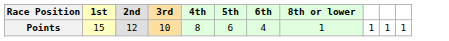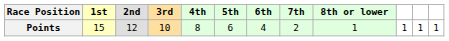 <table class="wikitable" style="font-size:85%; text-align:center">
 <tr>
 <th>Race Position</th>
 <td style="background:#ffffbf;"> <strong>1st</strong> </td>
 <td style="background:#dfdfdf;"> <strong>2nd</strong> </td>
 <td style="background:#ffdf9f;"> <strong>3rd</strong> </td>
 <td style="background:#dfffdf;"> <strong>4th</strong> </td>
 <td style="background:#dfffdf;"> <strong>5th</strong> </td>
 <td style="background:#dfffdf;"> <strong>6th</strong> </td>
+<td style="background:#dfffdf;"> <strong>7th</strong> </td>
 <td style="background:#dfffdf;"> <strong>8th or lower</strong> </td>
 <td style="background:#ffffff;"> <strong></strong> </td>
 <td style="background:#ffffff;"> <strong></strong> </td>
 <td style="background:#ffffff;"> <strong></strong> </td>
 </tr>
 <tr>
 <th>Points</th>
 <td style="background:#ffffbf;">15</td>
 <td style="background:#dfdfdf;">12</td>
 <td style="background:#ffdf9f;">10</td>
 <td style="background:#dfffdf;">8</td>
 <td style="background:#dfffdf;">6</td>
 <td style="background:#dfffdf;">4</td>
+<td style="background:#dfffdf;">2</td>
 <td style="background:#dfffdf;">1</td>
 <td style="background:#ffffff;">1</td>
 <td style="background:#ffffff;">1</td>
 <td style="background:#ffffff;">1</td>
 </tr>
 </table>
